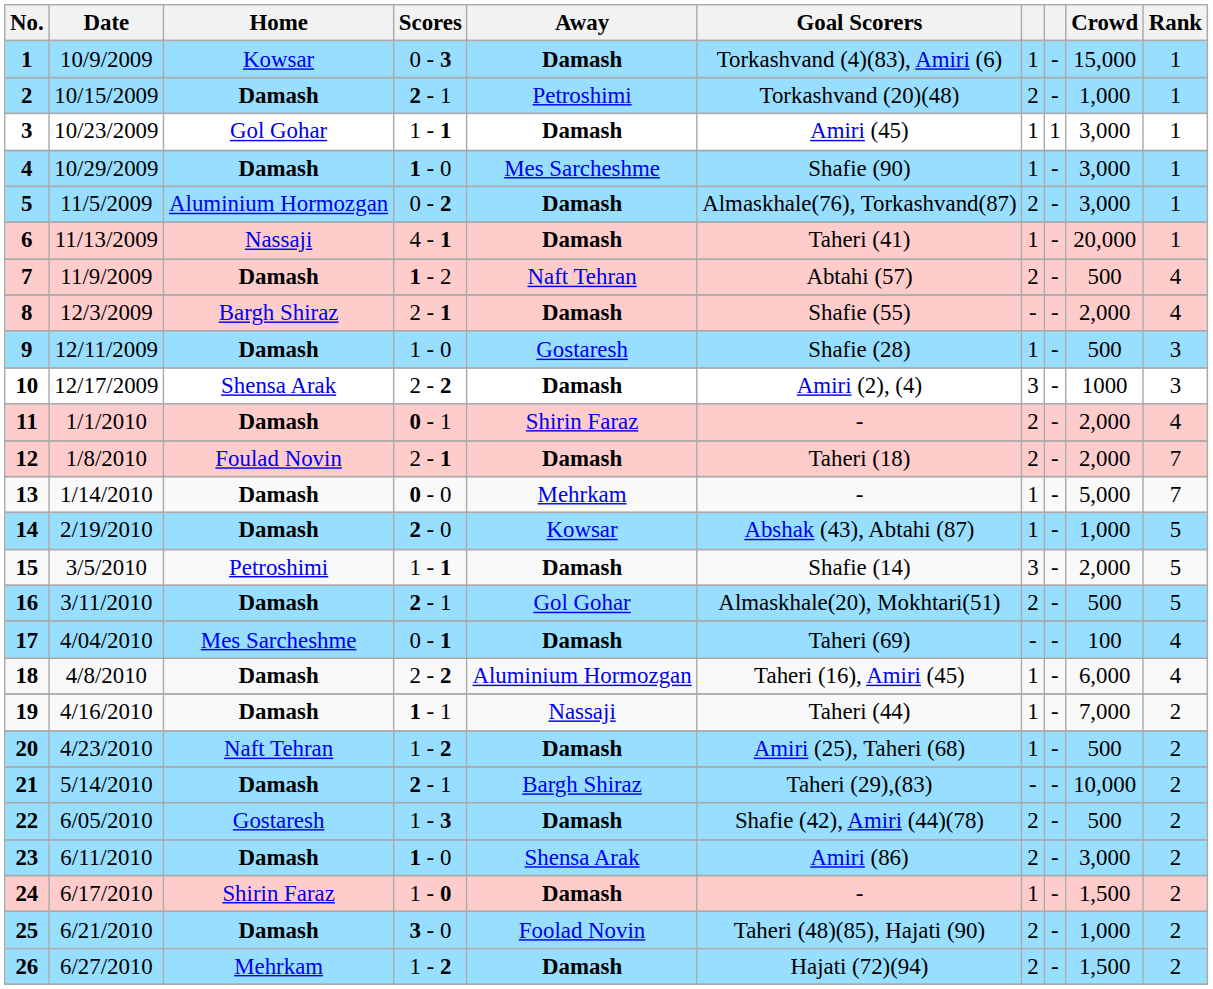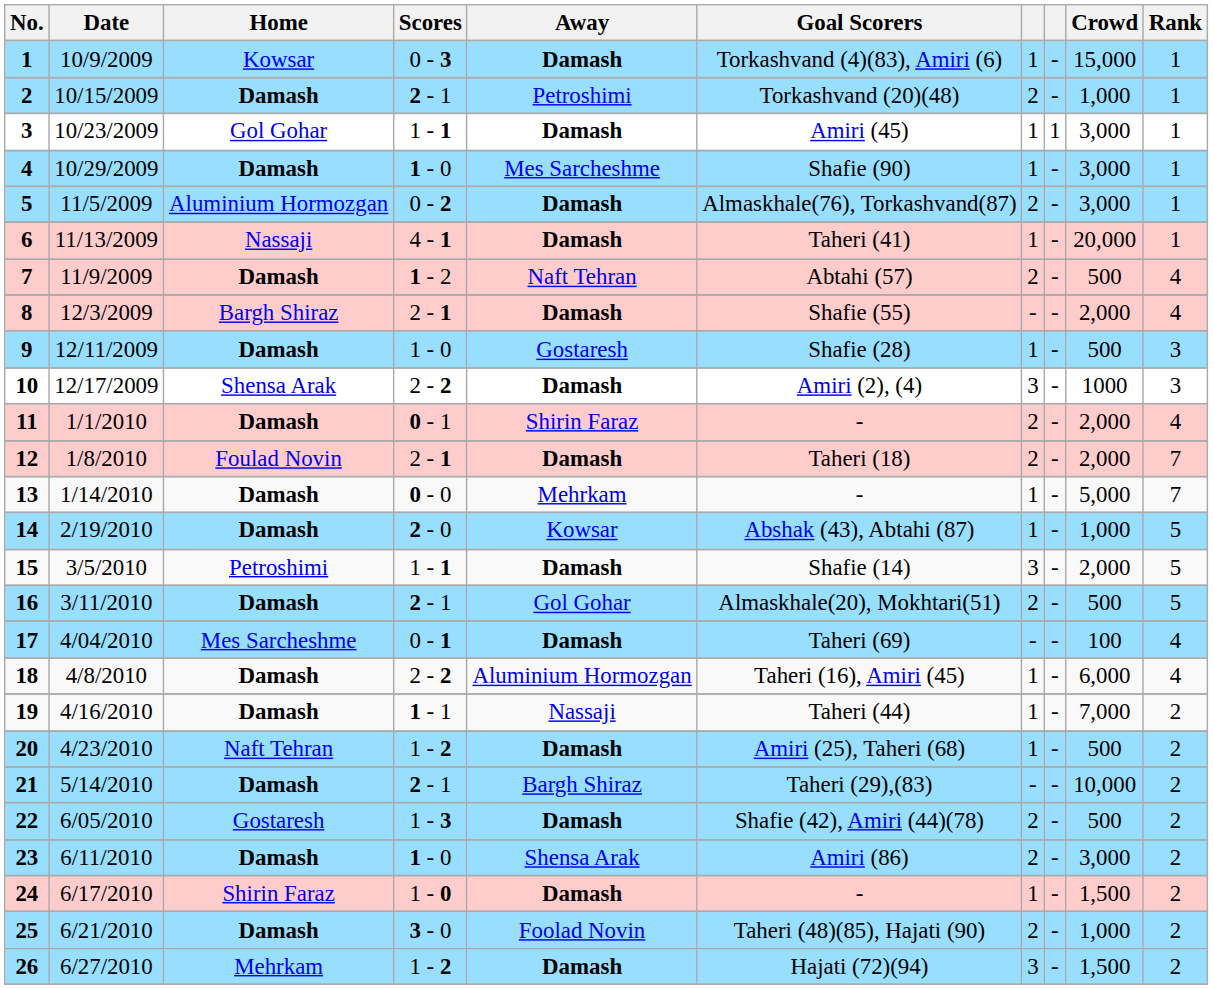 <table class="wikitable" style="text-align:center">
 <tr>
 <th>No.</th>
 <th>Date</th>
 <th>Home</th>
 <th>Scores</th>
 <th>Away</th>
 <th>Goal Scorers</th>
 <th></th>
 <th></th>
 <th>Crowd</th>
 <th>Rank</th>
 </tr>
 <tr>
 </tr>
 <tr style="background: #97DEFF;">
 <td><strong>1</strong></td>
 <td>10/9/2009</td>
 <td><a href='#'>Kowsar</a></td>
 <td>0 - <strong>3</strong></td>
 <td><strong>Damash</strong></td>
 <td>Torkashvand (4)(83), <a href='#'>Amiri</a> (6)</td>
 <td>1</td>
 <td>-</td>
 <td>15,000</td>
 <td>1</td>
 </tr>
 <tr>
 </tr>
 <tr style="background: #97DEFF;">
 <td><strong>2</strong></td>
 <td>10/15/2009</td>
 <td><strong>Damash</strong></td>
 <td><strong>2</strong> - 1</td>
 <td><a href='#'>Petroshimi</a></td>
 <td>Torkashvand (20)(48)</td>
 <td>2</td>
 <td>-</td>
 <td>1,000</td>
 <td>1</td>
 </tr>
 <tr>
 </tr>
 <tr style="background: white;">
 <td><strong>3</strong></td>
 <td>10/23/2009</td>
 <td><a href='#'>Gol Gohar</a></td>
 <td>1 - <strong>1</strong></td>
 <td><strong>Damash</strong></td>
 <td><a href='#'>Amiri</a> (45)</td>
 <td>1</td>
 <td>1</td>
 <td>3,000</td>
 <td>1</td>
 </tr>
 <tr>
 </tr>
 <tr style="background: #97DEFF;">
 <td><strong>4</strong></td>
 <td>10/29/2009</td>
 <td><strong>Damash</strong></td>
 <td><strong>1</strong> - 0</td>
 <td><a href='#'>Mes Sarcheshme</a></td>
 <td>Shafie (90)</td>
 <td>1</td>
 <td>-</td>
 <td>3,000</td>
 <td>1</td>
 </tr>
 <tr>
 </tr>
 <tr style="background: #97DEFF;">
 <td><strong>5</strong></td>
 <td>11/5/2009</td>
 <td><a href='#'>Aluminium Hormozgan</a></td>
 <td>0 - <strong>2</strong></td>
 <td><strong>Damash</strong></td>
 <td>Almaskhale(76), Torkashvand(87)</td>
 <td>2</td>
 <td>-</td>
 <td>3,000</td>
 <td>1</td>
 </tr>
 <tr>
 </tr>
 <tr style="background: #FFCCCC;">
 <td><strong>6</strong></td>
 <td>11/13/2009</td>
 <td><a href='#'>Nassaji</a></td>
 <td>4 - <strong>1</strong></td>
 <td><strong>Damash</strong></td>
 <td>Taheri (41)</td>
 <td>1</td>
 <td>-</td>
 <td>20,000</td>
 <td>1</td>
 </tr>
 <tr>
 </tr>
 <tr style="background: #FFCCCC;">
 <td><strong>7</strong></td>
 <td>11/9/2009</td>
 <td><strong>Damash</strong></td>
 <td><strong>1</strong> - 2</td>
 <td><a href='#'>Naft Tehran</a></td>
 <td>Abtahi (57)</td>
 <td>2</td>
 <td>-</td>
 <td>500</td>
 <td>4</td>
 </tr>
 <tr>
 </tr>
 <tr style="background: #FFCCCC;">
 <td><strong>8</strong></td>
 <td>12/3/2009</td>
 <td><a href='#'>Bargh Shiraz</a></td>
 <td>2 - <strong>1</strong></td>
 <td><strong>Damash</strong></td>
 <td>Shafie (55)</td>
 <td>-</td>
 <td>-</td>
 <td>2,000</td>
 <td>4</td>
 </tr>
 <tr>
 </tr>
 <tr style="background: #97DEFF;">
 <td><strong>9</strong></td>
 <td>12/11/2009</td>
 <td><strong>Damash</strong></td>
 <td>1 - 0</td>
 <td><a href='#'>Gostaresh</a></td>
 <td>Shafie (28)</td>
 <td>1</td>
 <td>-</td>
 <td>500</td>
 <td>3</td>
 </tr>
 <tr>
 </tr>
 <tr style="background: white;">
 <td><strong>10</strong></td>
 <td>12/17/2009</td>
 <td><a href='#'>Shensa Arak</a></td>
 <td>2 - <strong>2</strong></td>
 <td><strong>Damash</strong></td>
 <td><a href='#'>Amiri</a> (2), (4)</td>
 <td>3</td>
 <td>-</td>
 <td>1000</td>
 <td>3</td>
 </tr>
 <tr>
 </tr>
 <tr style="background: #FFCCCC;">
 <td><strong>11</strong></td>
 <td>1/1/2010</td>
 <td><strong>Damash</strong></td>
 <td><strong>0</strong> - 1</td>
 <td><a href='#'>Shirin Faraz</a></td>
 <td>-</td>
 <td>2</td>
 <td>-</td>
 <td>2,000</td>
 <td>4</td>
 </tr>
 <tr>
 </tr>
 <tr style="background: #FFCCCC;">
 <td><strong>12</strong></td>
 <td>1/8/2010</td>
 <td><a href='#'>Foulad Novin</a></td>
 <td>2 - <strong>1</strong></td>
 <td><strong>Damash</strong></td>
 <td>Taheri (18)</td>
 <td>2</td>
 <td>-</td>
 <td>2,000</td>
 <td>7</td>
 </tr>
 <tr>
 </tr>
 <tr style="">
 <td><strong>13</strong></td>
 <td>1/14/2010</td>
 <td><strong>Damash</strong></td>
 <td><strong>0</strong> - 0</td>
 <td><a href='#'>Mehrkam</a></td>
 <td>-</td>
 <td>1</td>
 <td>-</td>
 <td>5,000</td>
 <td>7</td>
 </tr>
 <tr>
 </tr>
 <tr style="background: #97DEFF;">
 <td><strong>14</strong></td>
 <td>2/19/2010</td>
 <td><strong>Damash</strong></td>
 <td><strong>2</strong> - 0</td>
 <td><a href='#'>Kowsar</a></td>
 <td><a href='#'>Abshak</a> (43), Abtahi (87)</td>
 <td>1</td>
 <td>-</td>
 <td>1,000</td>
 <td>5</td>
 </tr>
 <tr>
 </tr>
 <tr style="">
 <td><strong>15</strong></td>
 <td>3/5/2010</td>
 <td><a href='#'>Petroshimi</a></td>
 <td>1 - <strong>1</strong></td>
 <td><strong>Damash</strong></td>
 <td>Shafie (14)</td>
 <td>3</td>
 <td>-</td>
 <td>2,000</td>
 <td>5</td>
 </tr>
 <tr>
 </tr>
 <tr style="background: #97DEFF;">
 <td><strong>16</strong></td>
 <td>3/11/2010</td>
 <td><strong>Damash</strong></td>
 <td><strong>2</strong> - 1</td>
 <td><a href='#'>Gol Gohar</a></td>
 <td>Almaskhale(20), Mokhtari(51)</td>
 <td>2</td>
 <td>-</td>
 <td>500</td>
 <td>5</td>
 </tr>
 <tr>
 </tr>
 <tr style="background: #97DEFF;">
 <td><strong>17</strong></td>
 <td>4/04/2010</td>
 <td><a href='#'>Mes Sarcheshme</a></td>
 <td>0 - <strong>1</strong></td>
 <td><strong>Damash</strong></td>
 <td>Taheri (69)</td>
 <td>-</td>
 <td>-</td>
 <td>100</td>
 <td>4</td>
 </tr>
 <tr>
 </tr>
 <tr style="">
 <td><strong>18</strong></td>
 <td>4/8/2010</td>
 <td><strong>Damash</strong></td>
 <td>2 - <strong>2</strong></td>
 <td><a href='#'>Aluminium Hormozgan</a></td>
 <td>Taheri (16), <a href='#'>Amiri</a> (45)</td>
 <td>1</td>
 <td>-</td>
 <td>6,000</td>
 <td>4</td>
 </tr>
 <tr>
 </tr>
 <tr style="">
 <td><strong>19</strong></td>
 <td>4/16/2010</td>
 <td><strong>Damash</strong></td>
 <td><strong>1</strong> - 1</td>
 <td><a href='#'>Nassaji</a></td>
 <td>Taheri (44)</td>
 <td>1</td>
 <td>-</td>
 <td>7,000</td>
 <td>2</td>
 </tr>
 <tr>
 </tr>
 <tr style="background: #97DEFF;">
 <td><strong>20</strong></td>
 <td>4/23/2010</td>
 <td><a href='#'>Naft Tehran</a></td>
 <td>1 - <strong>2</strong></td>
 <td><strong>Damash</strong></td>
 <td><a href='#'>Amiri</a> (25), Taheri (68)</td>
 <td>1</td>
 <td>-</td>
 <td>500</td>
 <td>2</td>
 </tr>
 <tr>
 </tr>
 <tr style="background: #97DEFF;">
 <td><strong>21</strong></td>
 <td>5/14/2010</td>
 <td><strong>Damash</strong></td>
 <td><strong>2</strong> - 1</td>
 <td><a href='#'>Bargh Shiraz</a></td>
 <td>Taheri (29),(83)</td>
 <td>-</td>
 <td>-</td>
 <td>10,000</td>
 <td>2</td>
 </tr>
 <tr>
 </tr>
 <tr style="background: #97DEFF;">
 <td><strong>22</strong></td>
 <td>6/05/2010</td>
 <td><a href='#'>Gostaresh</a></td>
 <td>1 - <strong>3</strong></td>
 <td><strong>Damash</strong></td>
 <td>Shafie (42), <a href='#'>Amiri</a> (44)(78)</td>
 <td>2</td>
 <td>-</td>
 <td>500</td>
 <td>2</td>
 </tr>
 <tr>
 </tr>
 <tr style="background: #97DEFF;">
 <td><strong>23</strong></td>
 <td>6/11/2010</td>
 <td><strong>Damash</strong></td>
 <td><strong>1</strong> - 0</td>
 <td><a href='#'>Shensa Arak</a></td>
 <td><a href='#'>Amiri</a> (86)</td>
 <td>2</td>
 <td>-</td>
 <td>3,000</td>
 <td>2</td>
 </tr>
 <tr>
 </tr>
 <tr style="background: #FFCCCC;">
 <td><strong>24</strong></td>
 <td>6/17/2010</td>
 <td><a href='#'>Shirin Faraz</a></td>
 <td>1 - <strong>0</strong></td>
 <td><strong>Damash</strong></td>
 <td>-</td>
 <td>1</td>
 <td>-</td>
 <td>1,500</td>
 <td>2</td>
 </tr>
 <tr>
 </tr>
 <tr style="background: #97DEFF;">
 <td><strong>25</strong></td>
 <td>6/21/2010</td>
 <td><strong>Damash</strong></td>
 <td><strong>3</strong> - 0</td>
 <td><a href='#'>Foolad Novin</a></td>
 <td>Taheri (48)(85), Hajati (90)</td>
 <td>2</td>
 <td>-</td>
 <td>1,000</td>
 <td>2</td>
 </tr>
 <tr style="background: #97DEFF;">
 <td><strong>26</strong></td>
 <td>6/27/2010</td>
 <td><a href='#'>Mehrkam</a></td>
 <td>1 - <strong>2</strong></td>
 <td><strong>Damash</strong></td>
 <td>Hajati (72)(94)</td>
-<td>2</td>
+<td>3</td>
 <td>-</td>
 <td>1,500</td>
 <td>2</td>
 </tr>
 <tr>
 </tr>
 </table>
